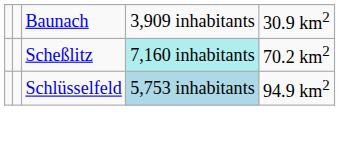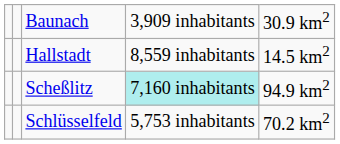 <table class="wikitable">
 <tr>
 <td></td>
 <td></td>
 <td><a href='#'>Baunach</a></td>
 <td>3,909 inhabitants</td>
 <td>30.9 km<sup>2</sup></td>
 </tr>
 <tr>
 <td></td>
 <td></td>
+<td><a href='#'>Hallstadt</a></td>
+<td>8,559 inhabitants</td>
+<td>14.5 km<sup>2</sup></td>
+</tr>
+<tr>
+<td></td>
+<td></td>
 <td><a href='#'>Scheßlitz</a></td>
 <td style="background: paleturquoise;">7,160 inhabitants</td>
-<td>70.2 km<sup>2</sup></td>
+<td>94.9 km<sup>2</sup></td>
 </tr>
 <tr>
 <td></td>
 <td></td>
 <td><a href='#'>Schlüsselfeld</a></td>
-<td style="background: lightblue;">5,753 inhabitants</td>
-<td>94.9 km<sup>2</sup></td>
+<td>5,753 inhabitants</td>
+<td>70.2 km<sup>2</sup></td>
 </tr>
 </table>
